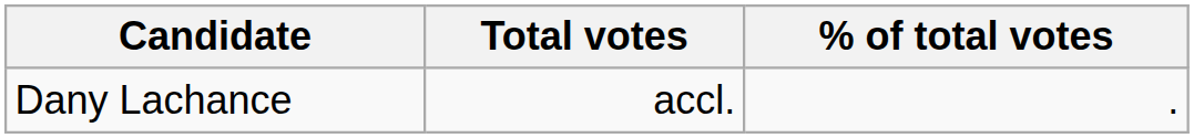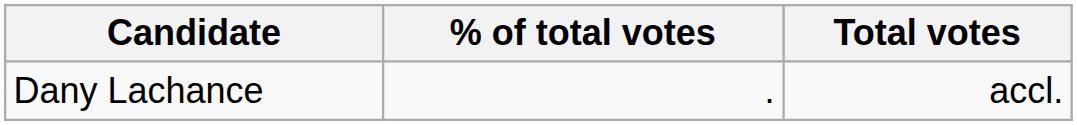 <table style="width:475px;" class="wikitable">
 <tr bgcolor="#EEEEEE">
 <th align="left">Candidate</th>
+<th align="right">% of total votes</th>
 <th align="right">Total votes</th>
-<th align="right">% of total votes</th>
 </tr>
 <tr>
 <td align="left">Dany Lachance</td>
+<td align="right">.</td>
 <td align="right">accl.</td>
-<td align="right">.</td>
 </tr>
 </table>
